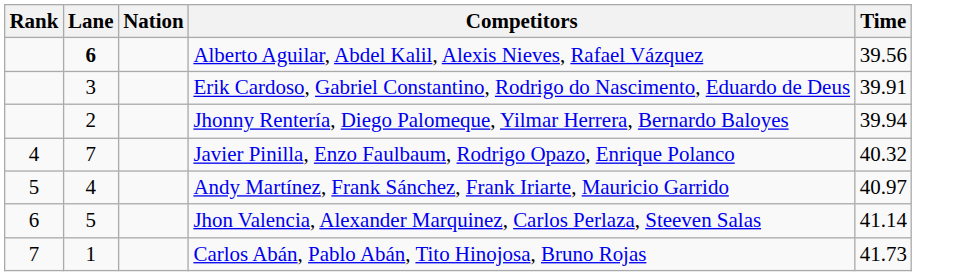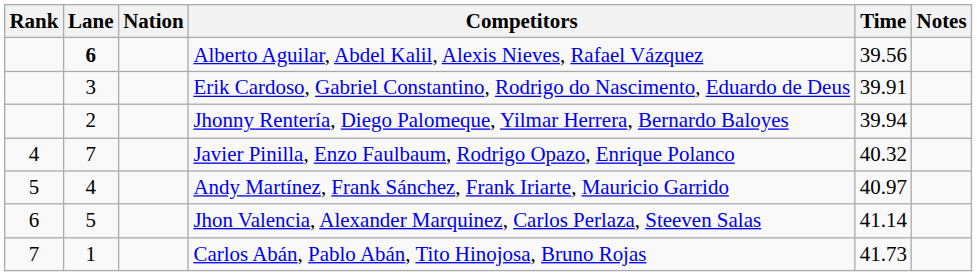 <table class="wikitable sortable" style="text-align:center">
 <tr>
 <th>Rank</th>
 <th>Lane</th>
 <th>Nation</th>
 <th>Competitors</th>
 <th>Time</th>
+<th>Notes</th>
 </tr>
 <tr>
 <td></td>
 <td><strong>6</strong></td>
 <td align=left></td>
 <td align=left><a href='#'>Alberto Aguilar</a>, <a href='#'>Abdel Kalil</a>, <a href='#'>Alexis Nieves</a>, <a href='#'>Rafael Vázquez</a></td>
 <td>39.56</td>
+<td></td>
 </tr>
 <tr>
 <td></td>
 <td>3</td>
 <td align=left></td>
 <td align=left><a href='#'>Erik Cardoso</a>, <a href='#'>Gabriel Constantino</a>, <a href='#'>Rodrigo do Nascimento</a>, <a href='#'>Eduardo de Deus</a></td>
 <td>39.91</td>
+<td></td>
 </tr>
 <tr>
 <td></td>
 <td>2</td>
 <td align=left></td>
 <td align=left><a href='#'>Jhonny Rentería</a>, <a href='#'>Diego Palomeque</a>, <a href='#'>Yilmar Herrera</a>, <a href='#'>Bernardo Baloyes</a></td>
 <td>39.94</td>
+<td></td>
 </tr>
 <tr>
 <td>4</td>
 <td>7</td>
 <td align=left></td>
 <td align=left><a href='#'>Javier Pinilla</a>, <a href='#'>Enzo Faulbaum</a>, <a href='#'>Rodrigo Opazo</a>, <a href='#'>Enrique Polanco</a></td>
 <td>40.32</td>
+<td></td>
 </tr>
 <tr>
 <td>5</td>
 <td>4</td>
 <td align=left></td>
 <td align=left><a href='#'>Andy Martínez</a>, <a href='#'>Frank Sánchez</a>, <a href='#'>Frank Iriarte</a>, <a href='#'>Mauricio Garrido</a></td>
 <td>40.97</td>
+<td></td>
 </tr>
 <tr>
 <td>6</td>
 <td>5</td>
 <td align=left></td>
 <td align=left><a href='#'>Jhon Valencia</a>, <a href='#'>Alexander Marquinez</a>, <a href='#'>Carlos Perlaza</a>, <a href='#'>Steeven Salas</a></td>
 <td>41.14</td>
+<td></td>
 </tr>
 <tr>
 <td>7</td>
 <td>1</td>
 <td align=left></td>
 <td align=left><a href='#'>Carlos Abán</a>, <a href='#'>Pablo Abán</a>, <a href='#'>Tito Hinojosa</a>, <a href='#'>Bruno Rojas</a></td>
 <td>41.73</td>
+<td></td>
 </tr>
 </table>
